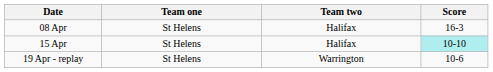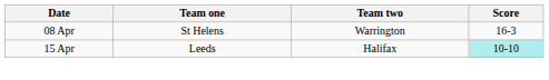 <table class="wikitable" style="text-align: center">
 <tr>
 <th width=150>Date</th>
 <th width=250>Team one</th>
 <th width=250>Team two</th>
 <th width=100>Score</th>
 </tr>
 <tr>
 <td>08 Apr</td>
 <td>St Helens</td>
-<td>Halifax</td>
+<td>Warrington</td>
 <td>16-3</td>
 </tr>
 <tr>
 <td>15 Apr</td>
-<td>St Helens</td>
+<td>Leeds</td>
 <td>Halifax</td>
 <td style="background: paleturquoise;">10-10</td>
 </tr>
-<tr>
-<td>19 Apr - replay</td>
-<td>St Helens</td>
-<td>Warrington</td>
-<td>10-6</td>
-</tr>
 </table>
